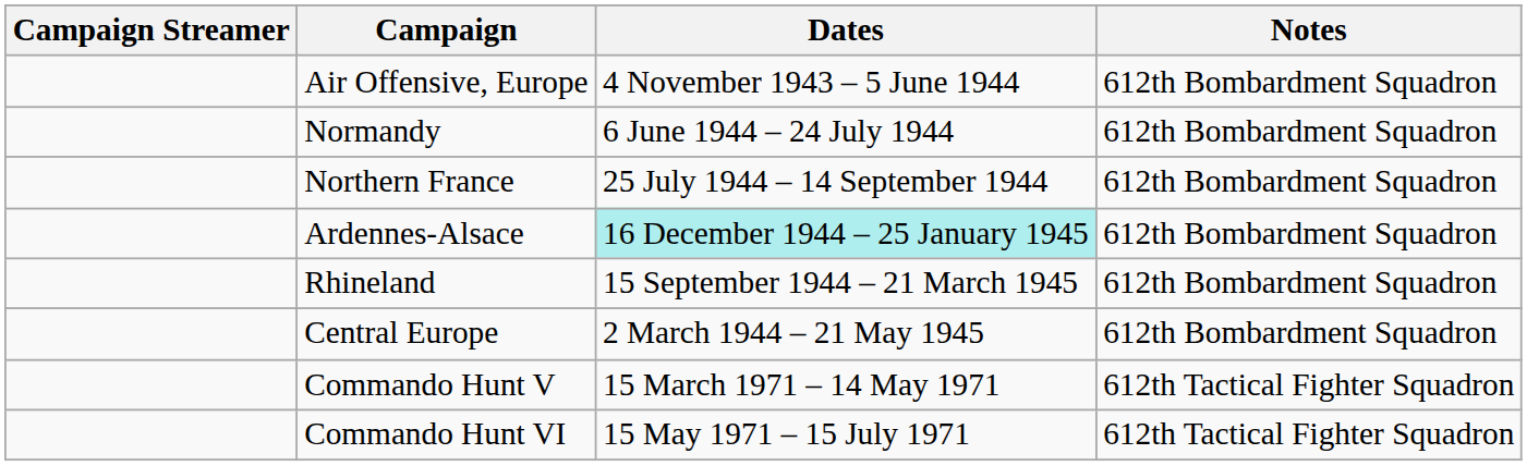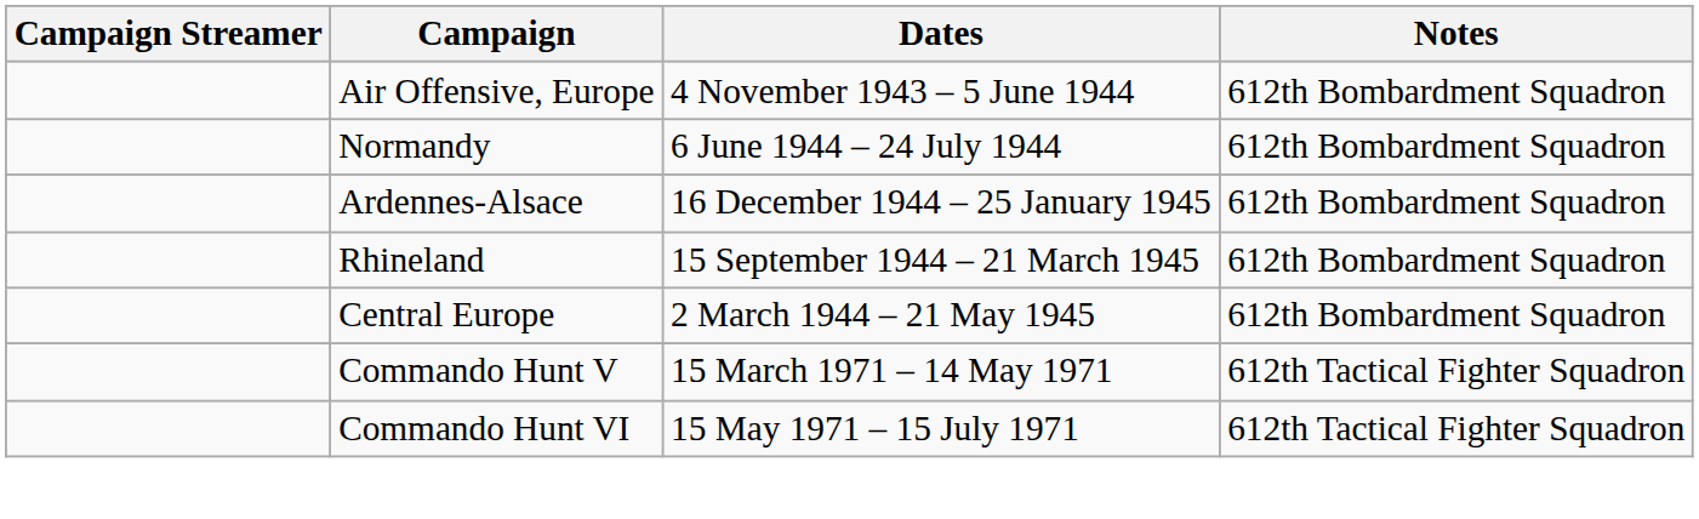 <table class="wikitable">
 <tr style="background:#efefef;">
 <th>Campaign Streamer</th>
 <th>Campaign</th>
 <th>Dates</th>
 <th>Notes</th>
 </tr>
 <tr>
 <td></td>
 <td>Air Offensive, Europe</td>
 <td>4 November 1943 – 5 June 1944</td>
 <td>612th Bombardment Squadron</td>
 </tr>
 <tr>
 <td></td>
 <td>Normandy</td>
 <td>6 June 1944 – 24 July 1944</td>
 <td>612th Bombardment Squadron</td>
 </tr>
 <tr>
 <td></td>
-<td>Northern France</td>
-<td>25 July 1944 – 14 September 1944</td>
-<td>612th Bombardment Squadron</td>
-</tr>
-<tr>
-<td></td>
 <td>Ardennes-Alsace</td>
-<td style="background: paleturquoise;">16 December 1944 – 25 January 1945</td>
+<td>16 December 1944 – 25 January 1945</td>
 <td>612th Bombardment Squadron</td>
 </tr>
 <tr>
 <td></td>
 <td>Rhineland</td>
 <td>15 September 1944 – 21 March 1945</td>
 <td>612th Bombardment Squadron</td>
 </tr>
 <tr>
 <td></td>
 <td>Central Europe</td>
 <td>2 March 1944 – 21 May 1945</td>
 <td>612th Bombardment Squadron</td>
 </tr>
 <tr>
 <td></td>
 <td>Commando Hunt V</td>
 <td>15 March 1971 – 14 May 1971</td>
 <td>612th Tactical Fighter Squadron</td>
 </tr>
 <tr>
 <td></td>
 <td>Commando Hunt VI</td>
 <td>15 May 1971 – 15 July 1971</td>
 <td>612th Tactical Fighter Squadron</td>
 </tr>
 </table>
